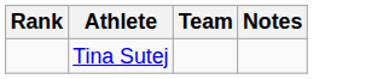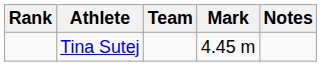 <table class="wikitable sortable">
 <tr>
 <th>Rank</th>
 <th>Athlete</th>
 <th>Team</th>
+<th>Mark</th>
 <th>Notes</th>
 </tr>
 <tr>
 <td align=center></td>
 <td><a href='#'>Tina Sutej</a></td>
 <td></td>
+<td>4.45 m</td>
 <td></td>
 </tr>
 </table>
